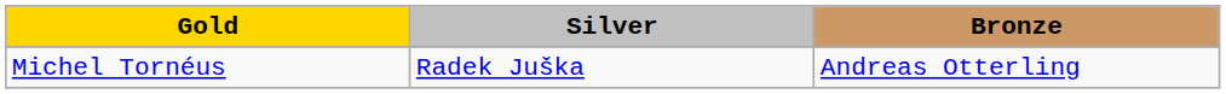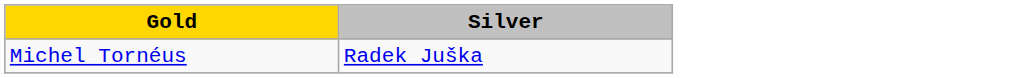 <table class="wikitable" style="text-align:left">
 <tr align="center">
 <td width=200 bgcolor=gold><strong>Gold</strong></td>
 <td width=200 bgcolor=silver><strong>Silver</strong></td>
-<td width=200 bgcolor=CC9966><strong>Bronze</strong></td>
 </tr>
 <tr>
 <td><a href='#'>Michel Tornéus</a><br><em></em></td>
 <td><a href='#'>Radek Juška</a><br><em></em></td>
-<td><a href='#'>Andreas Otterling</a><br><em></em></td>
 </tr>
 </table>
